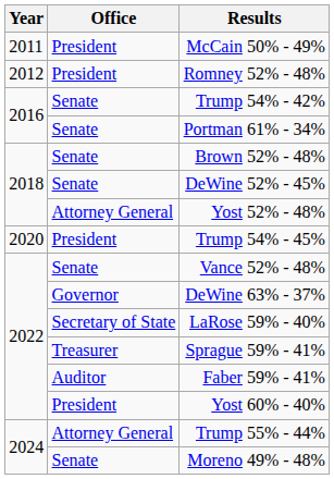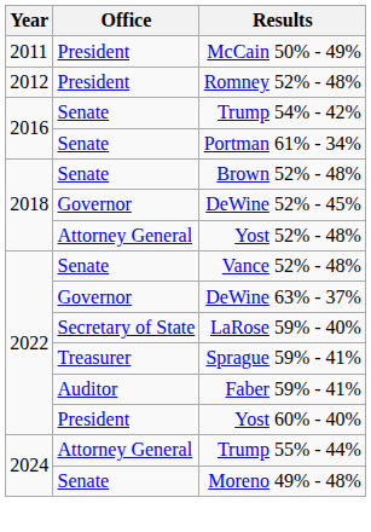 <table class=wikitable>
 <tr>
 <th>Year</th>
 <th>Office</th>
 <th>Results</th>
 </tr>
 <tr>
 <td>2011</td>
 <td><a href='#'>President</a></td>
 <td align="right" ><a href='#'>McCain</a> 50% - 49%</td>
 </tr>
 <tr>
 <td>2012</td>
 <td><a href='#'>President</a></td>
 <td align="right" ><a href='#'>Romney</a> 52% - 48%</td>
 </tr>
 <tr>
 <td rowspan=2>2016</td>
 <td><a href='#'>Senate</a></td>
 <td align="right" ><a href='#'>Trump</a> 54% - 42%</td>
 </tr>
 <tr>
 <td><a href='#'>Senate</a></td>
 <td align="right" ><a href='#'>Portman</a> 61% - 34%</td>
 </tr>
 <tr>
 <td rowspan=3>2018</td>
 <td><a href='#'>Senate</a></td>
 <td align="right" ><a href='#'>Brown</a> 52% - 48%</td>
 </tr>
 <tr>
-<td><a href='#'>Senate</a></td>
+<td><a href='#'>Governor</a></td>
 <td align="right" ><a href='#'>DeWine</a> 52% - 45%</td>
 </tr>
 <tr>
 <td><a href='#'>Attorney General</a></td>
 <td align="right" ><a href='#'>Yost</a> 52% - 48%</td>
-</tr>
-<tr>
-<td>2020</td>
-<td><a href='#'>President</a></td>
-<td align="right" ><a href='#'>Trump</a> 54% - 45%</td>
 </tr>
 <tr>
 <td rowspan=6>2022</td>
 <td><a href='#'>Senate</a></td>
 <td align="right" ><a href='#'>Vance</a> 52% - 48%</td>
 </tr>
 <tr>
 <td><a href='#'>Governor</a></td>
 <td align="right" ><a href='#'>DeWine</a> 63% - 37%</td>
 </tr>
 <tr>
 <td><a href='#'>Secretary of State</a></td>
 <td align="right" ><a href='#'>LaRose</a> 59% - 40%</td>
 </tr>
 <tr>
 <td><a href='#'>Treasurer</a></td>
 <td align="right" ><a href='#'>Sprague</a> 59% - 41%</td>
 </tr>
 <tr>
 <td><a href='#'>Auditor</a></td>
 <td align="right" ><a href='#'>Faber</a> 59% - 41%</td>
 </tr>
 <tr>
 <td><a href='#'>President</a></td>
 <td align="right" ><a href='#'>Yost</a> 60% - 40%</td>
 </tr>
 <tr>
 <td rowspan=2>2024</td>
 <td><a href='#'>Attorney General</a></td>
 <td align="right" ><a href='#'>Trump</a> 55% - 44%</td>
 </tr>
 <tr>
 <td><a href='#'>Senate</a></td>
 <td align="right" ><a href='#'>Moreno</a> 49% - 48%</td>
 </tr>
 </table>
